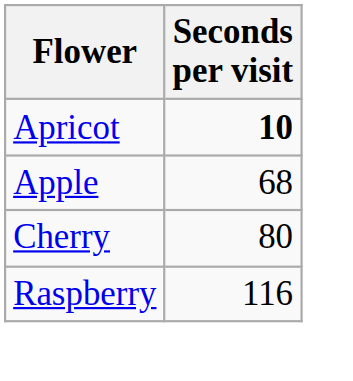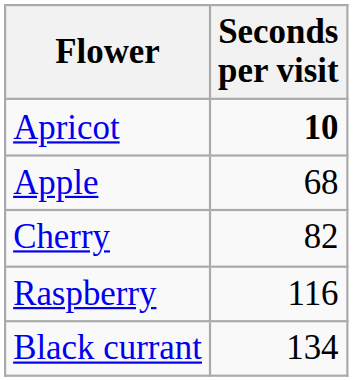 <table class="wikitable">
 <tr>
 <th>Flower</th>
 <th>Seconds<br>per visit</th>
 </tr>
 <tr>
 <td><a href='#'>Apricot</a></td>
 <td align="right"><strong>10</strong></td>
 </tr>
 <tr>
 <td><a href='#'>Apple</a></td>
 <td align="right">68</td>
 </tr>
 <tr>
 <td><a href='#'>Cherry</a></td>
-<td align="right">80</td>
+<td align="right">82</td>
 </tr>
 <tr>
 <td><a href='#'>Raspberry</a></td>
 <td align="right">116</td>
 </tr>
+<tr>
+<td><a href='#'>Black currant</a></td>
+<td align="right">134</td>
+</tr>
 </table>
